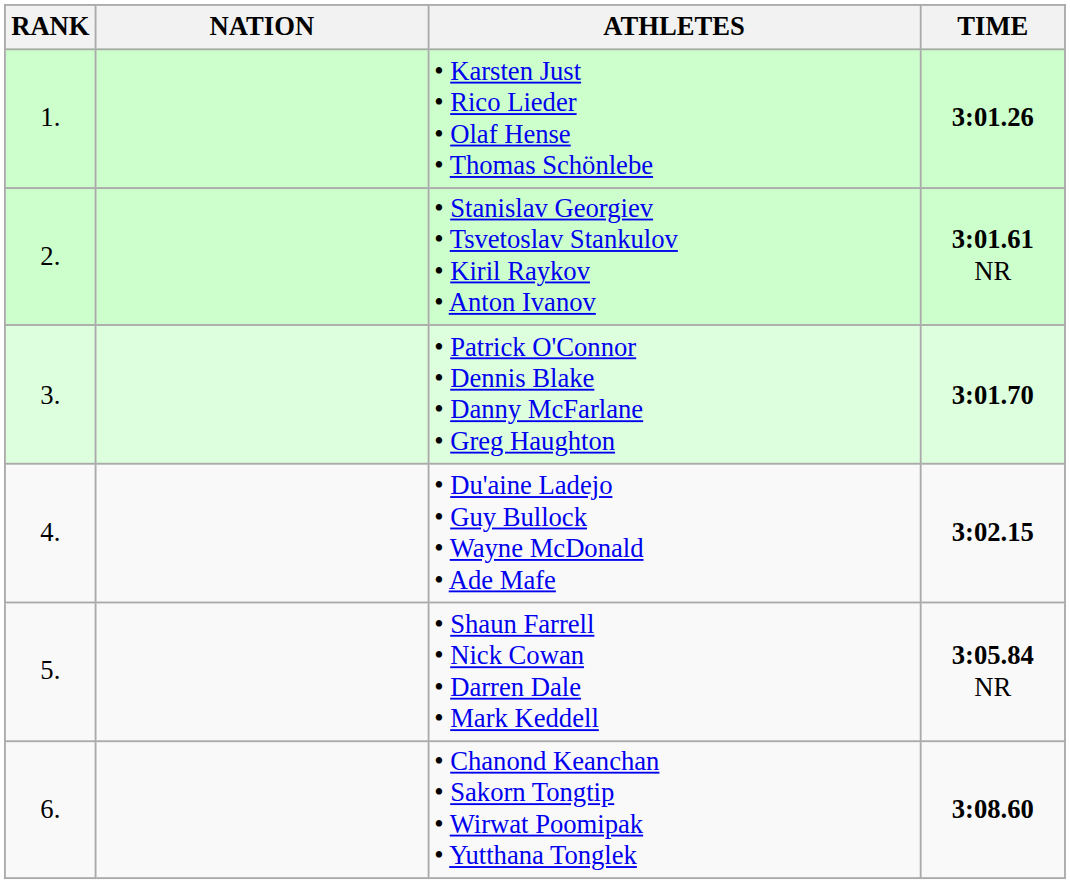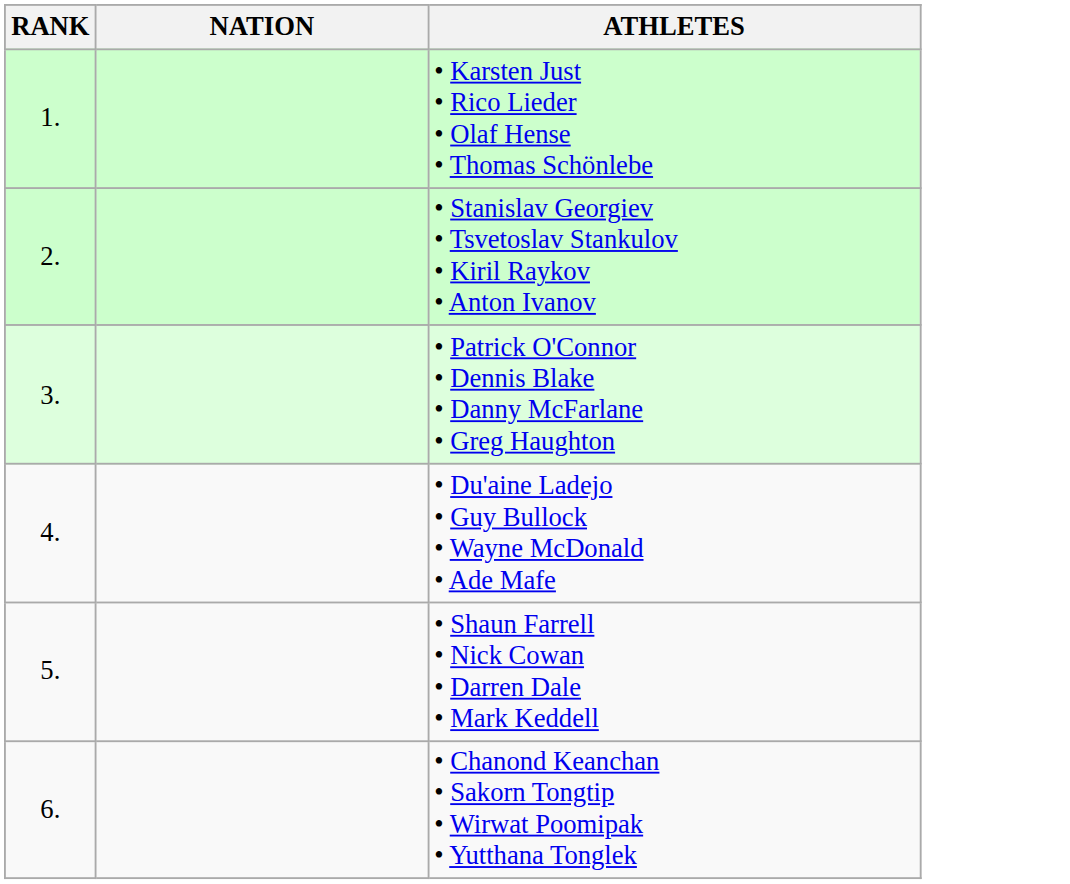 <table class="wikitable" style="border-collapse: collapse; font-size: 90%;">
 <tr>
 <th>RANK</th>
 <th style="width: 12em">NATION</th>
 <th style="width: 18em">ATHLETES</th>
-<th style="width: 5em">TIME</th>
 </tr>
 <tr style="background:#ccffcc;">
 <td align="center">1.</td>
 <td align="center"></td>
 <td>• <a href='#'>Karsten Just</a><br>• <a href='#'>Rico Lieder</a><br>• <a href='#'>Olaf Hense</a><br>• <a href='#'>Thomas Schönlebe</a></td>
-<td align="center"><strong>3:01.26</strong></td>
 </tr>
 <tr style="background:#ccffcc;">
 <td align="center">2.</td>
 <td align="center"></td>
 <td>• <a href='#'>Stanislav Georgiev</a><br>• <a href='#'>Tsvetoslav Stankulov</a><br>• <a href='#'>Kiril Raykov</a><br>• <a href='#'>Anton Ivanov</a></td>
-<td align="center"><strong>3:01.61</strong><br>NR</td>
 </tr>
 <tr style="background:#ddffdd;">
 <td align="center">3.</td>
 <td align="center"></td>
 <td>• <a href='#'>Patrick O'Connor</a><br>• <a href='#'>Dennis Blake</a><br>• <a href='#'>Danny McFarlane</a><br>• <a href='#'>Greg Haughton</a></td>
-<td align="center"><strong>3:01.70</strong></td>
 </tr>
 <tr>
 <td align="center">4.</td>
 <td align="center"></td>
 <td>• <a href='#'>Du'aine Ladejo</a><br>• <a href='#'>Guy Bullock</a><br>• <a href='#'>Wayne McDonald</a><br>• <a href='#'>Ade Mafe</a></td>
-<td align="center"><strong>3:02.15</strong></td>
 </tr>
 <tr>
 <td align="center">5.</td>
 <td align="center"></td>
 <td>• <a href='#'>Shaun Farrell</a><br>• <a href='#'>Nick Cowan</a><br>• <a href='#'>Darren Dale</a><br>• <a href='#'>Mark Keddell</a></td>
-<td align="center"><strong>3:05.84</strong><br>NR</td>
 </tr>
 <tr>
 <td align="center">6.</td>
 <td align="center"></td>
 <td>• <a href='#'>Chanond Keanchan</a><br>• <a href='#'>Sakorn Tongtip</a><br>• <a href='#'>Wirwat Poomipak</a><br>• <a href='#'>Yutthana Tonglek</a></td>
-<td align="center"><strong>3:08.60</strong></td>
 </tr>
 </table>
